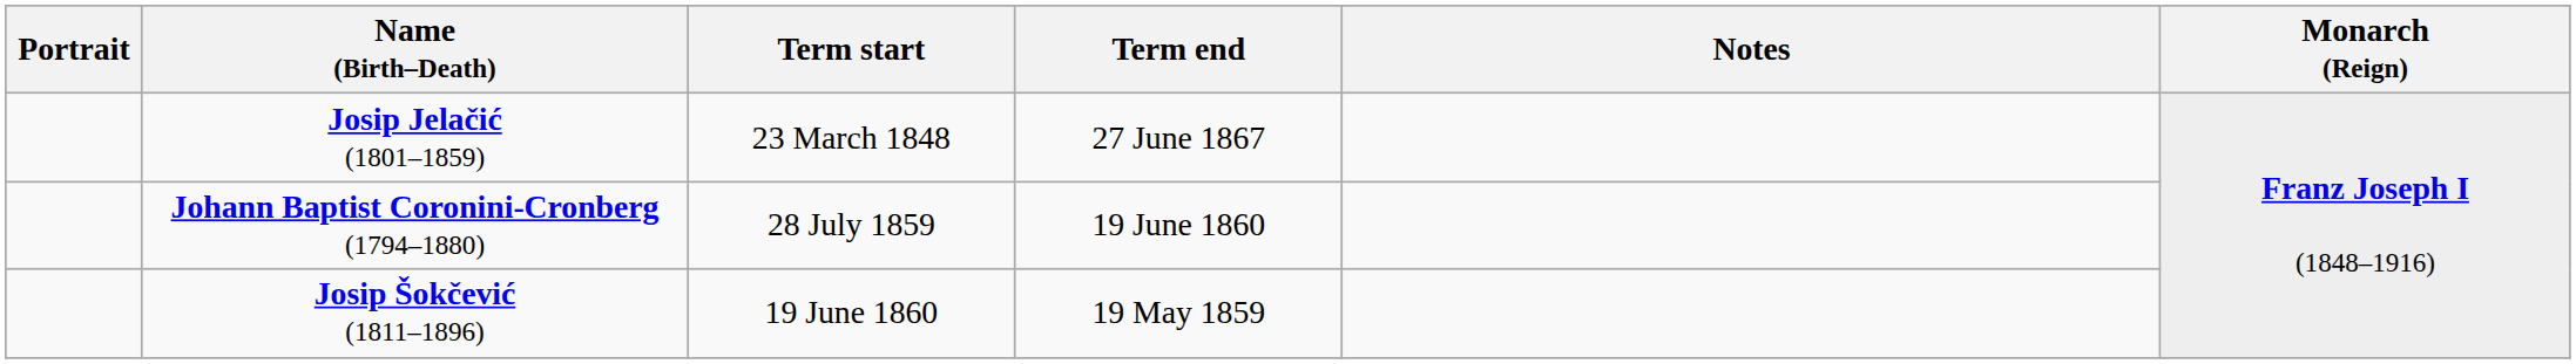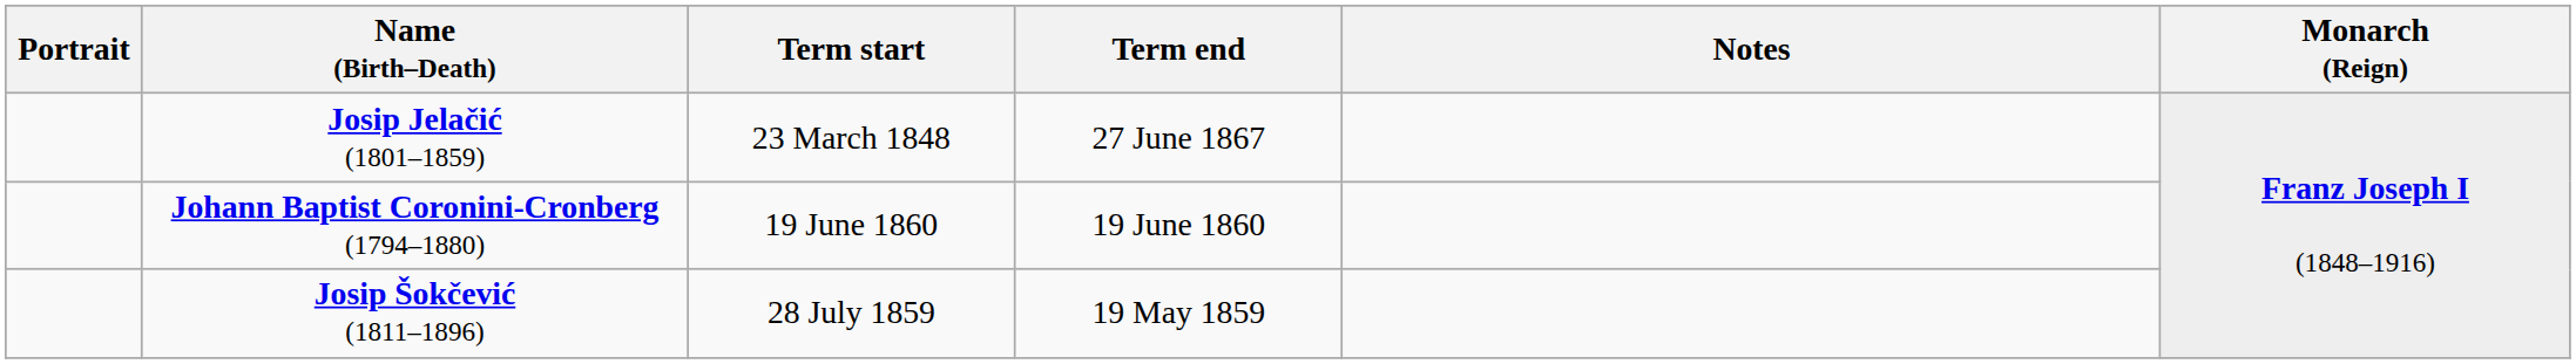 <table class="wikitable" style="text-align:center" width=100%>
 <tr>
 <th width=5%>Portrait</th>
 <th width=20%>Name<small><br>(Birth–Death)</small></th>
 <th width=12%>Term start</th>
 <th width=12%>Term end</th>
 <th width=30%>Notes</th>
 <th width=15%>Monarch<br><small>(Reign)</small></th>
 </tr>
 <tr>
 <td></td>
 <td><strong><a href='#'>Josip Jelačić</a></strong><br><small>(1801–1859)</small></td>
 <td>23 March 1848</td>
 <td>27 June 1867</td>
 <td></td>
 <td bgcolor=#EEEEEE rowspan="3"><strong><a href='#'>Franz Joseph I</a></strong><br><br><small>(1848–1916)</small></td>
 </tr>
 <tr>
 <td></td>
 <td><strong><a href='#'>Johann Baptist Coronini-Cronberg</a></strong><br><small>(1794–1880)</small></td>
-<td>28 July 1859</td>
+<td>19 June 1860</td>
 <td>19 June 1860</td>
 <td></td>
 </tr>
 <tr>
 <td></td>
 <td><strong><a href='#'>Josip Šokčević</a></strong><br><small>(1811–1896)</small></td>
-<td>19 June 1860</td>
+<td>28 July 1859</td>
 <td>19 May 1859</td>
 <td></td>
 </tr>
 </table>
